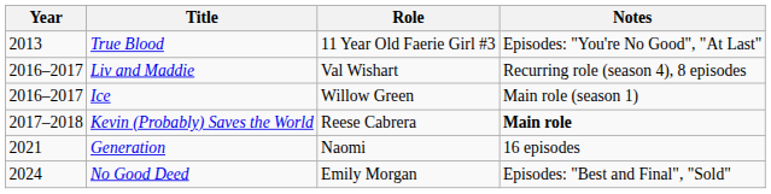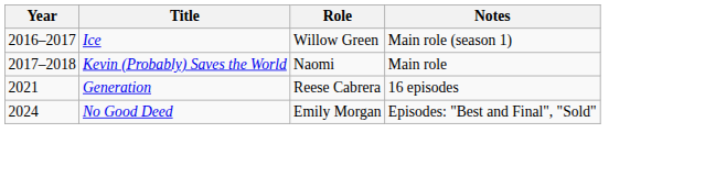 <table class="wikitable sortable">
 <tr>
 <th>Year</th>
 <th>Title</th>
 <th>Role</th>
 <th class="unsortable">Notes</th>
-</tr>
-<tr>
-<td>2013</td>
-<td><em><a href='#'>True Blood</a></em></td>
-<td>11 Year Old Faerie Girl #3</td>
-<td>Episodes: "You're No Good", "At Last"</td>
-</tr>
-<tr>
-<td>2016–2017</td>
-<td><em><a href='#'>Liv and Maddie</a></em></td>
-<td>Val Wishart</td>
-<td>Recurring role (season 4), 8 episodes</td>
 </tr>
 <tr>
 <td>2016–2017</td>
 <td><em><a href='#'>Ice</a></em></td>
 <td>Willow Green</td>
 <td>Main role (season 1)</td>
 </tr>
 <tr>
 <td>2017–2018</td>
 <td><em><a href='#'>Kevin (Probably) Saves the World</a></em></td>
-<td>Reese Cabrera</td>
-<td><strong>Main role</strong></td>
+<td>Naomi</td>
+<td>Main role</td>
 </tr>
 <tr>
 <td>2021</td>
 <td><em><a href='#'>Generation</a></em></td>
-<td>Naomi</td>
+<td>Reese Cabrera</td>
 <td>16 episodes</td>
 </tr>
 <tr>
 <td>2024</td>
 <td><em><a href='#'>No Good Deed</a></em></td>
 <td>Emily Morgan</td>
 <td>Episodes: "Best and Final", "Sold"</td>
 </tr>
 </table>
